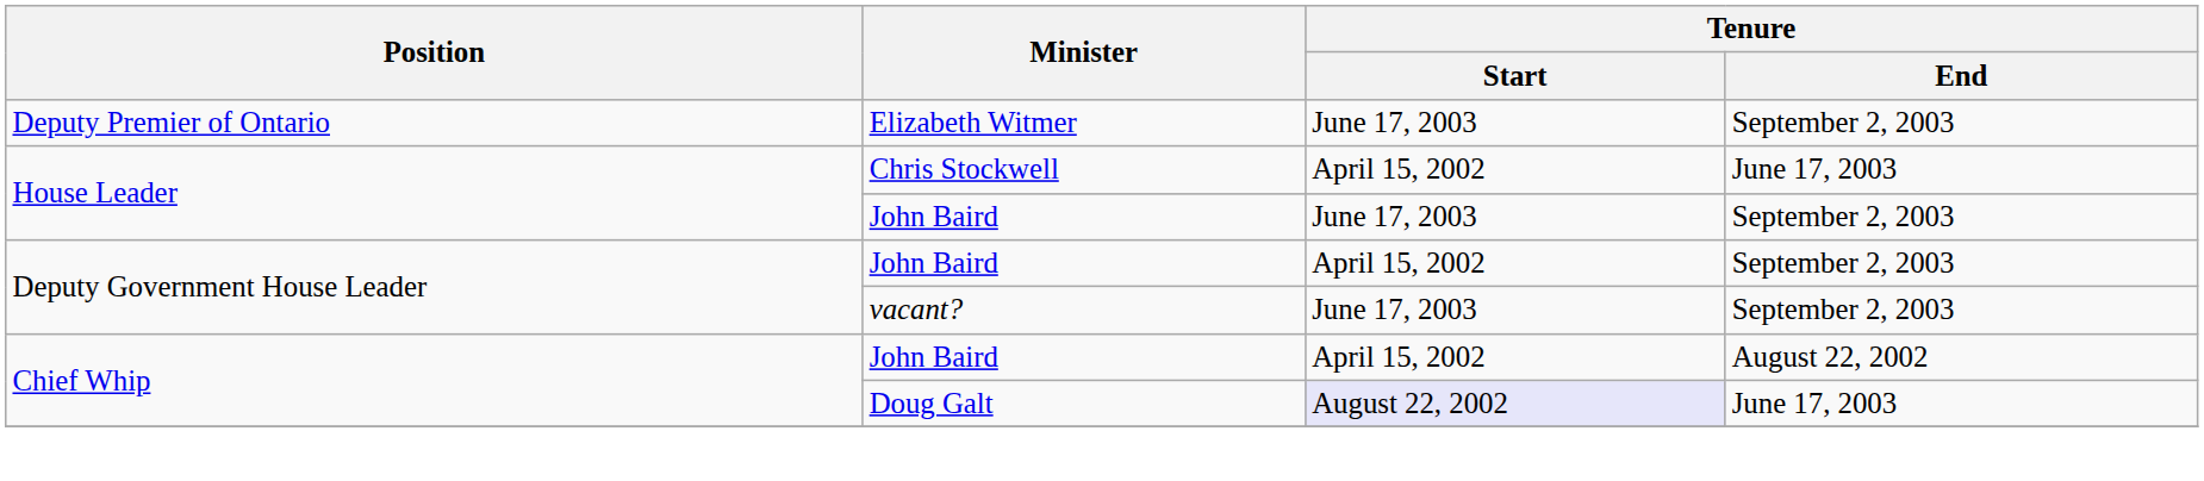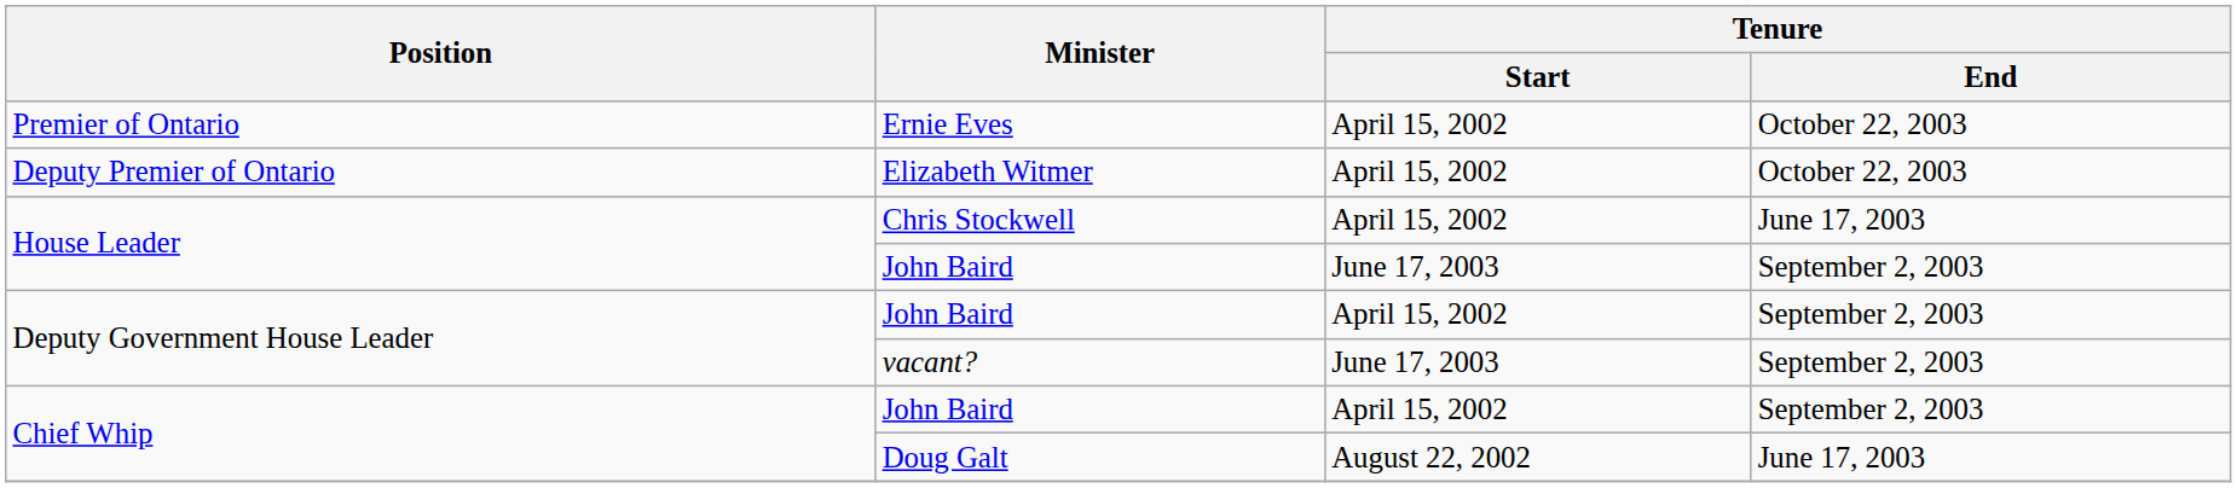 <table class="wikitable" style="width: 75%">
 <tr>
 <th rowspan="2">Position</th>
 <th rowspan="2">Minister</th>
 <th colspan="2">Tenure</th>
 </tr>
 <tr>
 <th>Start</th>
 <th>End</th>
 </tr>
 <tr>
+<td><a href='#'>Premier of Ontario</a></td>
+<td><a href='#'>Ernie Eves</a></td>
+<td>April 15, 2002</td>
+<td>October 22, 2003</td>
+</tr>
+<tr>
 <td><a href='#'>Deputy Premier of Ontario</a></td>
 <td><a href='#'>Elizabeth Witmer</a></td>
-<td>June 17, 2003</td>
-<td>September 2, 2003</td>
+<td>April 15, 2002</td>
+<td>October 22, 2003</td>
 </tr>
 <tr>
 <td rowspan="2"><a href='#'>House Leader</a></td>
 <td><a href='#'>Chris Stockwell</a></td>
 <td>April 15, 2002</td>
 <td>June 17, 2003</td>
 </tr>
 <tr>
 <td><a href='#'>John Baird</a></td>
 <td>June 17, 2003</td>
 <td>September 2, 2003</td>
 </tr>
 <tr>
 <td rowspan="2">Deputy Government House Leader</td>
 <td><a href='#'>John Baird</a></td>
 <td>April 15, 2002</td>
 <td>September 2, 2003</td>
 </tr>
 <tr>
 <td><em>vacant?</em></td>
 <td>June 17, 2003</td>
 <td>September 2, 2003</td>
 </tr>
 <tr>
 <td rowspan="2"><a href='#'>Chief Whip</a></td>
 <td><a href='#'>John Baird</a></td>
 <td>April 15, 2002</td>
-<td>August 22, 2002</td>
+<td>September 2, 2003</td>
 </tr>
 <tr>
 <td><a href='#'>Doug Galt</a></td>
-<td style="background: lavender;">August 22, 2002</td>
+<td>August 22, 2002</td>
 <td>June 17, 2003</td>
 </tr>
 <tr>
 </tr>
 </table>
